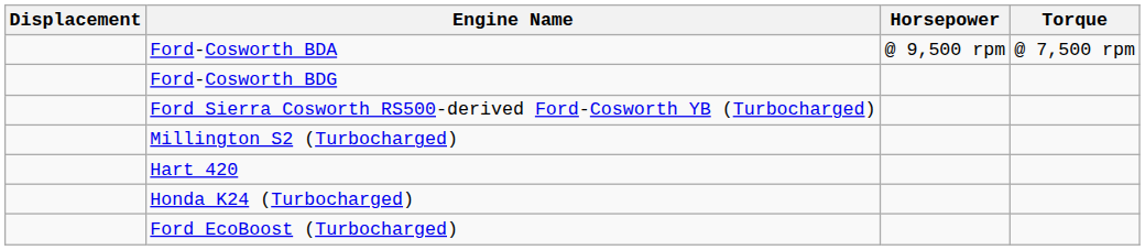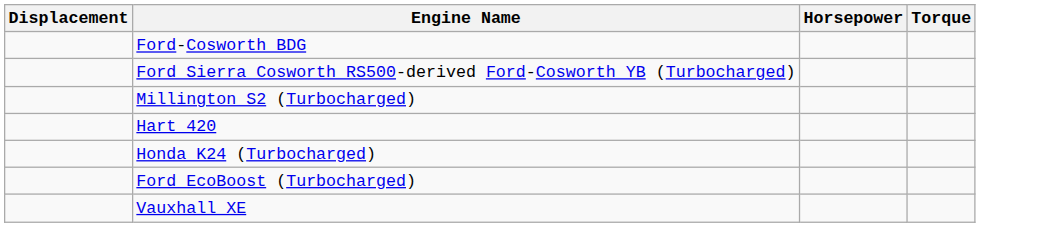 <table class="wikitable sortable">
 <tr>
 <th>Displacement</th>
 <th>Engine Name</th>
 <th>Horsepower</th>
 <th>Torque</th>
-</tr>
-<tr>
-<td></td>
-<td><a href='#'>Ford</a>-<a href='#'>Cosworth BDA</a></td>
-<td> @ 9,500 rpm</td>
-<td> @ 7,500 rpm</td>
 </tr>
 <tr>
 <td></td>
 <td><a href='#'>Ford</a>-<a href='#'>Cosworth BDG</a></td>
 <td></td>
 <td></td>
 </tr>
 <tr>
 <td></td>
 <td><a href='#'>Ford Sierra Cosworth RS500</a>-derived <a href='#'>Ford</a>-<a href='#'>Cosworth YB</a> (<a href='#'>Turbocharged</a>)</td>
 <td></td>
 <td></td>
 </tr>
 <tr>
 <td></td>
 <td><a href='#'>Millington S2</a> (<a href='#'>Turbocharged</a>)</td>
 <td></td>
 <td></td>
 </tr>
 <tr>
 <td></td>
 <td><a href='#'>Hart 420</a></td>
 <td></td>
 <td></td>
 </tr>
 <tr>
 <td></td>
 <td><a href='#'>Honda K24</a> (<a href='#'>Turbocharged</a>)</td>
 <td></td>
 <td></td>
 </tr>
 <tr>
 <td></td>
 <td><a href='#'>Ford EcoBoost</a> (<a href='#'>Turbocharged</a>)</td>
 <td></td>
 <td></td>
 </tr>
+<tr>
+<td></td>
+<td><a href='#'>Vauxhall XE</a></td>
+<td></td>
+<td></td>
+</tr>
 </table>
